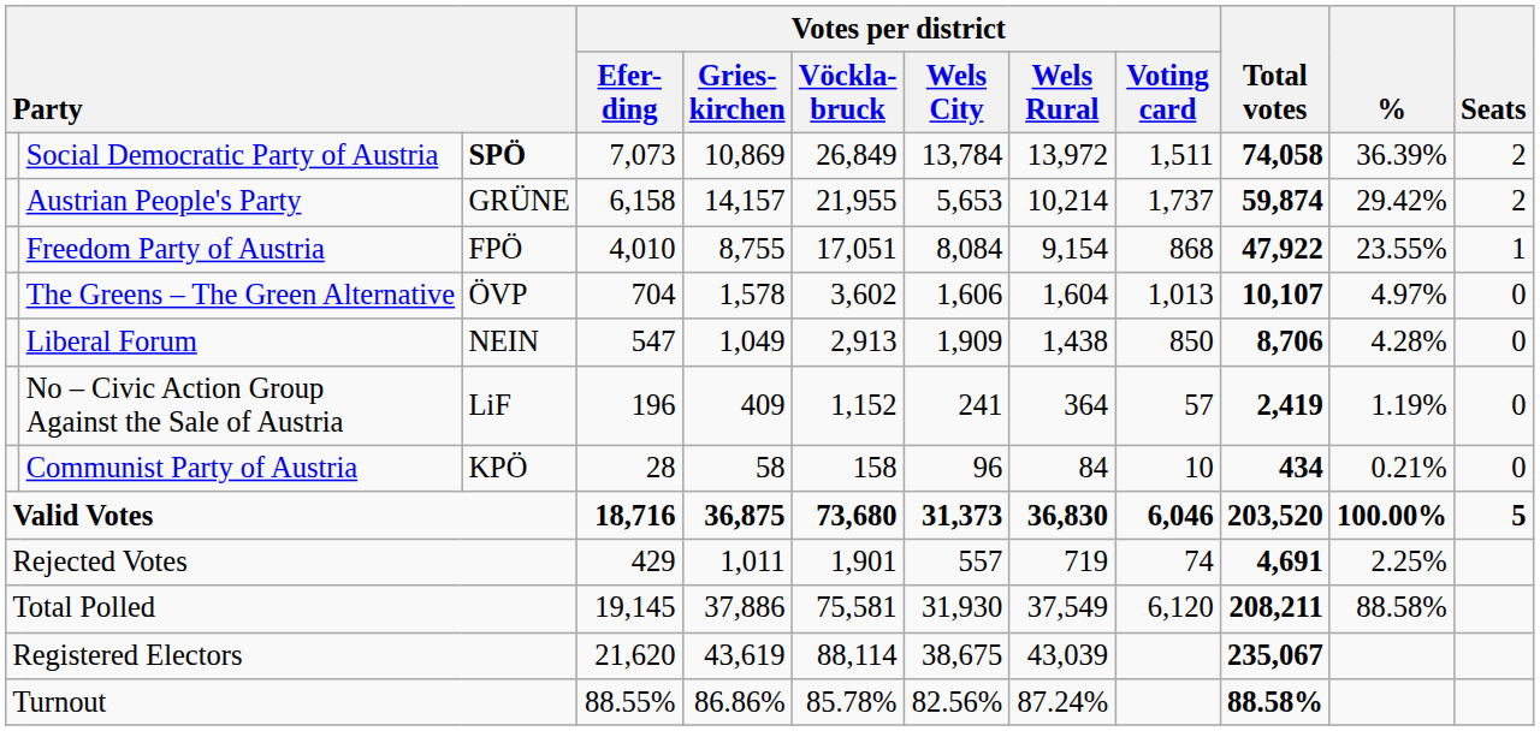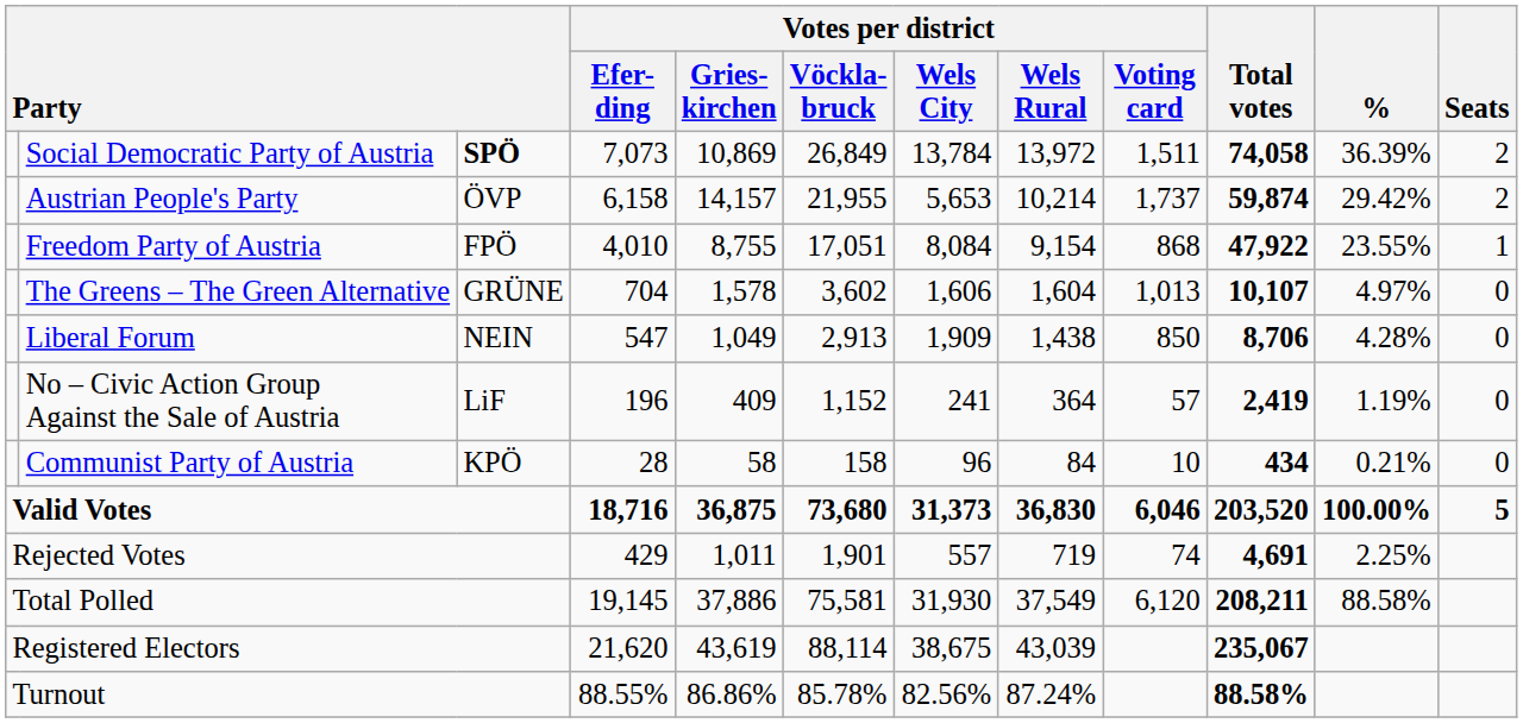 <table class="wikitable" border="1" style="text-align:right;">
 <tr>
 <th style="text-align:left;" valign=bottom rowspan=2 colspan=3>Party</th>
 <th colspan=6>Votes per district</th>
 <th align=center valign=bottom rowspan=2 width="50">Total<br>votes</th>
 <th align=center valign=bottom rowspan=2 width="50">%</th>
 <th align=center valign=bottom rowspan=2>Seats</th>
 </tr>
 <tr>
 <th align=center valign=bottom width="50"><a href='#'>Efer-<br>ding</a></th>
 <th align=center valign=bottom width="50"><a href='#'>Gries-<br>kirchen</a></th>
 <th align=center valign=bottom width="50"><a href='#'>Vöckla-<br>bruck</a></th>
 <th align=center valign=bottom width="50"><a href='#'>Wels<br>City</a></th>
 <th align=center valign=bottom width="50"><a href='#'>Wels<br>Rural</a></th>
 <th align=center valign=bottom width="50"><a href='#'>Voting<br>card</a></th>
 </tr>
 <tr>
 <td></td>
 <td align=left><a href='#'>Social Democratic Party of Austria</a></td>
 <td align=left><strong>SPÖ</strong></td>
 <td>7,073</td>
 <td>10,869</td>
 <td>26,849</td>
 <td>13,784</td>
 <td>13,972</td>
 <td>1,511</td>
 <td><strong>74,058</strong></td>
 <td>36.39%</td>
 <td>2</td>
 </tr>
 <tr>
 <td></td>
 <td align=left><a href='#'>Austrian People's Party</a></td>
-<td align=left>GRÜNE</td>
+<td align=left>ÖVP</td>
 <td>6,158</td>
 <td>14,157</td>
 <td>21,955</td>
 <td>5,653</td>
 <td>10,214</td>
 <td>1,737</td>
 <td><strong>59,874</strong></td>
 <td>29.42%</td>
 <td>2</td>
 </tr>
 <tr>
 <td></td>
 <td align=left><a href='#'>Freedom Party of Austria</a></td>
 <td align=left>FPÖ</td>
 <td>4,010</td>
 <td>8,755</td>
 <td>17,051</td>
 <td>8,084</td>
 <td>9,154</td>
 <td>868</td>
 <td><strong>47,922</strong></td>
 <td>23.55%</td>
 <td>1</td>
 </tr>
 <tr>
 <td></td>
 <td align=left style="white-space: nowrap;"><a href='#'>The Greens – The Green Alternative</a></td>
-<td align=left>ÖVP</td>
+<td align=left>GRÜNE</td>
 <td>704</td>
 <td>1,578</td>
 <td>3,602</td>
 <td>1,606</td>
 <td>1,604</td>
 <td>1,013</td>
 <td><strong>10,107</strong></td>
 <td>4.97%</td>
 <td>0</td>
 </tr>
 <tr>
 <td></td>
 <td align=left><a href='#'>Liberal Forum</a></td>
 <td align=left>NEIN</td>
 <td>547</td>
 <td>1,049</td>
 <td>2,913</td>
 <td>1,909</td>
 <td>1,438</td>
 <td>850</td>
 <td><strong>8,706</strong></td>
 <td>4.28%</td>
 <td>0</td>
 </tr>
 <tr>
 <td></td>
 <td align=left>No – Civic Action Group<br>Against the Sale of Austria</td>
 <td align=left>LiF</td>
 <td>196</td>
 <td>409</td>
 <td>1,152</td>
 <td>241</td>
 <td>364</td>
 <td>57</td>
 <td><strong>2,419</strong></td>
 <td>1.19%</td>
 <td>0</td>
 </tr>
 <tr>
 <td></td>
 <td align=left><a href='#'>Communist Party of Austria</a></td>
 <td align=left>KPÖ</td>
 <td>28</td>
 <td>58</td>
 <td>158</td>
 <td>96</td>
 <td>84</td>
 <td>10</td>
 <td><strong>434</strong></td>
 <td>0.21%</td>
 <td>0</td>
 </tr>
 <tr style="font-weight:bold">
 <td align=left colspan=3>Valid Votes</td>
 <td>18,716</td>
 <td>36,875</td>
 <td>73,680</td>
 <td>31,373</td>
 <td>36,830</td>
 <td>6,046</td>
 <td>203,520</td>
 <td>100.00%</td>
 <td>5</td>
 </tr>
 <tr>
 <td align=left colspan=3>Rejected Votes</td>
 <td>429</td>
 <td>1,011</td>
 <td>1,901</td>
 <td>557</td>
 <td>719</td>
 <td>74</td>
 <td><strong>4,691</strong></td>
 <td>2.25%</td>
 <td></td>
 </tr>
 <tr>
 <td align=left colspan=3>Total Polled</td>
 <td>19,145</td>
 <td>37,886</td>
 <td>75,581</td>
 <td>31,930</td>
 <td>37,549</td>
 <td>6,120</td>
 <td><strong>208,211</strong></td>
 <td>88.58%</td>
 <td></td>
 </tr>
 <tr>
 <td align=left colspan=3>Registered Electors</td>
 <td>21,620</td>
 <td>43,619</td>
 <td>88,114</td>
 <td>38,675</td>
 <td>43,039</td>
 <td></td>
 <td><strong>235,067</strong></td>
 <td></td>
 <td></td>
 </tr>
 <tr>
 <td align=left colspan=3>Turnout</td>
 <td>88.55%</td>
 <td>86.86%</td>
 <td>85.78%</td>
 <td>82.56%</td>
 <td>87.24%</td>
 <td></td>
 <td><strong>88.58%</strong></td>
 <td></td>
 <td></td>
 </tr>
 </table>
